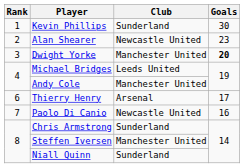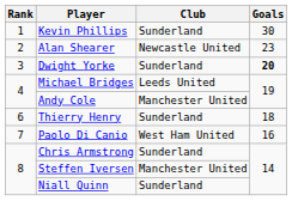 <table class="wikitable">
 <tr>
 <th>Rank</th>
 <th>Player</th>
 <th>Club</th>
 <th>Goals</th>
 </tr>
 <tr>
 <td align=center>1</td>
 <td> <a href='#'>Kevin Phillips</a></td>
 <td>Sunderland</td>
 <td align=center>30</td>
 </tr>
 <tr>
 <td align=center>2</td>
 <td> <a href='#'>Alan Shearer</a></td>
 <td>Newcastle United</td>
 <td align=center>23</td>
 </tr>
 <tr>
 <td align=center>3</td>
 <td> <a href='#'>Dwight Yorke</a></td>
-<td>Manchester United</td>
+<td>Sunderland</td>
 <td align=center><strong>20</strong></td>
 </tr>
 <tr>
 <td rowspan=2 align=center>4</td>
 <td> <a href='#'>Michael Bridges</a></td>
 <td>Leeds United</td>
 <td rowspan=2 align=center>19</td>
 </tr>
 <tr>
 <td> <a href='#'>Andy Cole</a></td>
 <td>Manchester United</td>
 </tr>
 <tr>
 <td align=center>6</td>
 <td> <a href='#'>Thierry Henry</a></td>
-<td>Arsenal</td>
-<td align=center>17</td>
+<td>Sunderland</td>
+<td align=center>18</td>
 </tr>
 <tr>
 <td align=center>7</td>
 <td> <a href='#'>Paolo Di Canio</a></td>
-<td>Newcastle United</td>
+<td>West Ham United</td>
 <td align=center>16</td>
 </tr>
 <tr>
 <td rowspan=3 align=center>8</td>
 <td> <a href='#'>Chris Armstrong</a></td>
 <td>Sunderland</td>
 <td rowspan=3 align=center>14</td>
 </tr>
 <tr>
 <td> <a href='#'>Steffen Iversen</a></td>
 <td>Manchester United</td>
 </tr>
 <tr>
 <td> <a href='#'>Niall Quinn</a></td>
 <td>Sunderland</td>
 </tr>
 </table>
